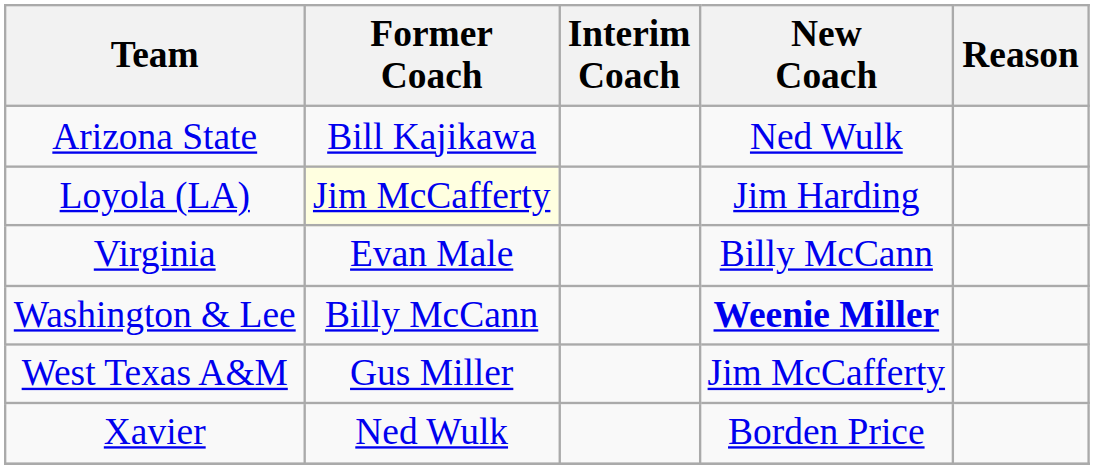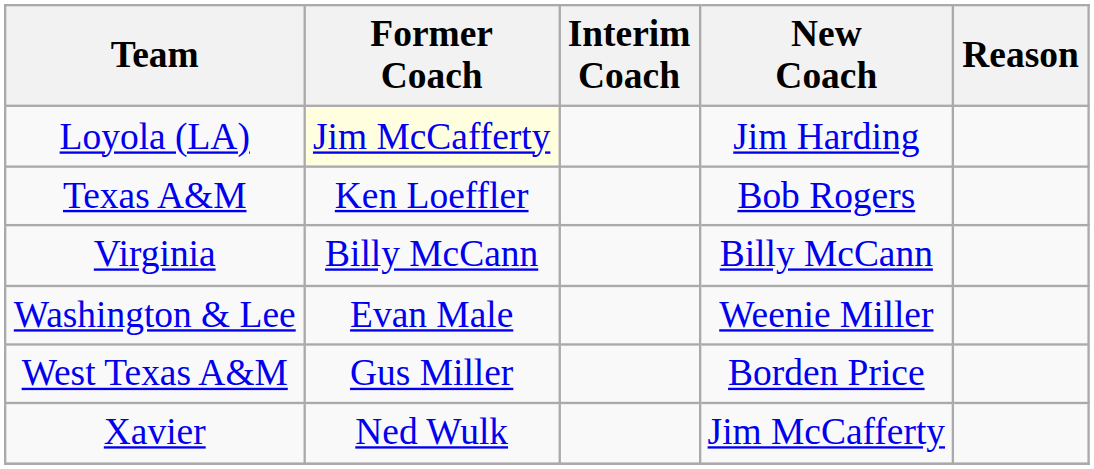 <table class="wikitable" style="text-align:center;">
 <tr>
 <th>Team</th>
 <th>Former<br>Coach</th>
 <th>Interim<br>Coach</th>
 <th>New<br>Coach</th>
 <th>Reason</th>
 </tr>
 <tr>
-<td><a href='#'>Arizona State</a></td>
-<td><a href='#'>Bill Kajikawa</a></td>
-<td></td>
-<td><a href='#'>Ned Wulk</a></td>
-<td></td>
-</tr>
-<tr>
 <td><a href='#'>Loyola (LA)</a></td>
 <td style="background: lightyellow;"><a href='#'>Jim McCafferty</a></td>
 <td></td>
 <td><a href='#'>Jim Harding</a></td>
 <td></td>
 </tr>
 <tr>
+<td><a href='#'>Texas A&M</a></td>
+<td><a href='#'>Ken Loeffler</a></td>
+<td></td>
+<td><a href='#'>Bob Rogers</a></td>
+<td></td>
+</tr>
+<tr>
 <td><a href='#'>Virginia</a></td>
-<td><a href='#'>Evan Male</a></td>
+<td><a href='#'>Billy McCann</a></td>
 <td></td>
 <td><a href='#'>Billy McCann</a></td>
 <td></td>
 </tr>
 <tr>
 <td><a href='#'>Washington & Lee</a></td>
-<td><a href='#'>Billy McCann</a></td>
+<td><a href='#'>Evan Male</a></td>
 <td></td>
-<td><strong><a href='#'>Weenie Miller</a></strong></td>
+<td><a href='#'>Weenie Miller</a></td>
 <td></td>
 </tr>
 <tr>
 <td><a href='#'>West Texas A&M</a></td>
 <td><a href='#'>Gus Miller</a></td>
 <td></td>
-<td><a href='#'>Jim McCafferty</a></td>
+<td><a href='#'>Borden Price</a></td>
 <td></td>
 </tr>
 <tr>
 <td><a href='#'>Xavier</a></td>
 <td><a href='#'>Ned Wulk</a></td>
 <td></td>
-<td><a href='#'>Borden Price</a></td>
+<td><a href='#'>Jim McCafferty</a></td>
 <td></td>
 </tr>
 <tr>
 </tr>
 </table>
